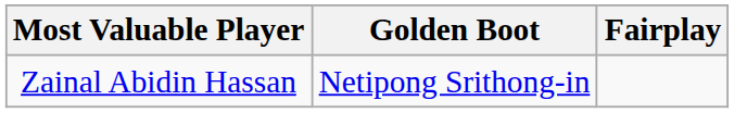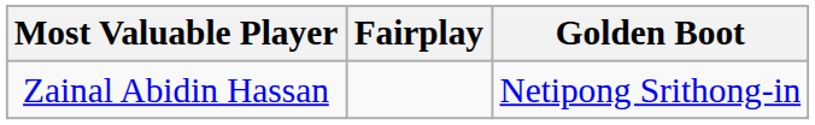 <table class="wikitable" style="text-align:center; margin:auto;">
 <tr>
 <th>Most Valuable Player</th>
+<th>Fairplay</th>
 <th>Golden Boot</th>
-<th>Fairplay</th>
 </tr>
 <tr>
 <td> <a href='#'>Zainal Abidin Hassan</a></td>
+<td></td>
 <td> <a href='#'>Netipong Srithong-in</a></td>
-<td></td>
 </tr>
 </table>
